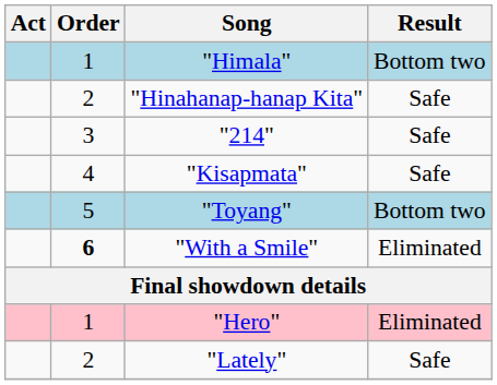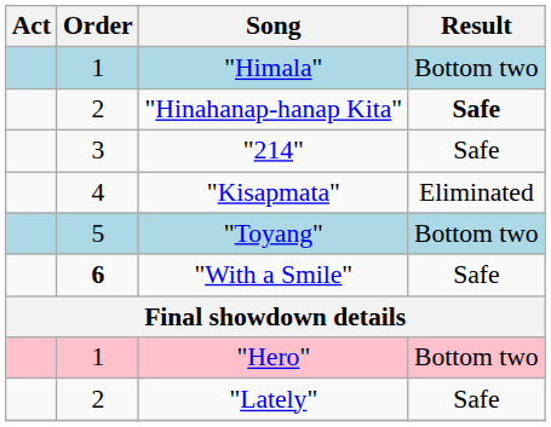 <table class="wikitable" style="text-align:center;">
 <tr>
 <th>Act</th>
 <th>Order</th>
 <th>Song</th>
 <th>Result</th>
 </tr>
 <tr style="text-align:center; background:lightblue">
 <td></td>
 <td>1</td>
 <td>"<a href='#'>Himala</a>"</td>
 <td>Bottom two</td>
 </tr>
 <tr>
 <td></td>
 <td>2</td>
 <td>"<a href='#'>Hinahanap-hanap Kita</a>"</td>
-<td>Safe</td>
+<td><strong>Safe</strong></td>
 </tr>
 <tr>
 <td></td>
 <td>3</td>
 <td>"<a href='#'>214</a>"</td>
 <td>Safe</td>
 </tr>
 <tr>
 <td></td>
 <td>4</td>
 <td>"<a href='#'>Kisapmata</a>"</td>
-<td>Safe</td>
+<td>Eliminated</td>
 </tr>
 <tr style="text-align:center; background:lightblue">
 <td></td>
 <td>5</td>
 <td>"<a href='#'>Toyang</a>"</td>
 <td>Bottom two</td>
 </tr>
 <tr>
 <td></td>
 <td><strong>6</strong></td>
 <td>"<a href='#'>With a Smile</a>"</td>
-<td>Eliminated</td>
+<td>Safe</td>
 </tr>
 <tr>
 <th colspan="4">Final showdown details</th>
 </tr>
 <tr bgcolor="pink">
 <td></td>
 <td>1</td>
 <td>"<a href='#'>Hero</a>"</td>
-<td>Eliminated</td>
+<td>Bottom two</td>
 </tr>
 <tr>
 <td></td>
 <td>2</td>
 <td>"<a href='#'>Lately</a>"</td>
 <td>Safe</td>
 </tr>
 <tr>
 </tr>
 </table>
